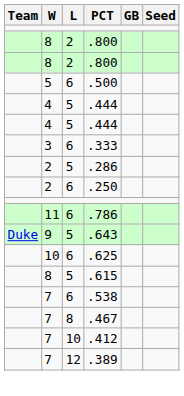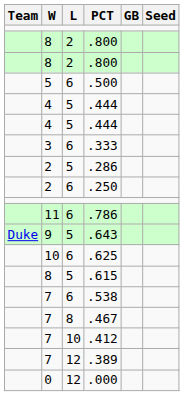 <table class=wikitable>
 <tr>
 <th>Team</th>
 <th>W</th>
 <th>L</th>
 <th>PCT</th>
 <th>GB</th>
 <th>Seed</th>
 </tr>
 <tr>
 <td colspan=6></td>
 </tr>
 <tr bgcolor="#ccffcc">
 <td></td>
 <td>8</td>
 <td>2</td>
 <td>.800</td>
 <td></td>
 <td></td>
 </tr>
 <tr bgcolor="#ccffcc">
 <td></td>
 <td>8</td>
 <td>2</td>
 <td>.800</td>
 <td></td>
 <td></td>
 </tr>
 <tr>
 <td></td>
 <td>5</td>
 <td>6</td>
 <td>.500</td>
 <td></td>
 <td></td>
 </tr>
 <tr>
 <td></td>
 <td>4</td>
 <td>5</td>
 <td>.444</td>
 <td></td>
 <td></td>
 </tr>
 <tr>
 <td></td>
 <td>4</td>
 <td>5</td>
 <td>.444</td>
 <td></td>
 <td></td>
 </tr>
 <tr>
 <td></td>
 <td>3</td>
 <td>6</td>
 <td>.333</td>
 <td></td>
 <td></td>
 </tr>
 <tr>
 <td></td>
 <td>2</td>
 <td>5</td>
 <td>.286</td>
 <td></td>
 <td></td>
 </tr>
 <tr>
 <td></td>
 <td>2</td>
 <td>6</td>
 <td>.250</td>
 <td></td>
 <td></td>
 </tr>
 <tr>
 <td colspan=6></td>
 </tr>
 <tr bgcolor="#ccffcc">
 <td></td>
 <td>11</td>
 <td>6</td>
 <td>.786</td>
 <td></td>
 <td></td>
 </tr>
 <tr bgcolor="#ccffcc">
 <td><a href='#'>Duke</a></td>
 <td>9</td>
 <td>5</td>
 <td>.643</td>
 <td></td>
 <td></td>
 </tr>
 <tr>
 <td></td>
 <td>10</td>
 <td>6</td>
 <td>.625</td>
 <td></td>
 <td></td>
 </tr>
 <tr>
 <td></td>
 <td>8</td>
 <td>5</td>
 <td>.615</td>
 <td></td>
 <td></td>
 </tr>
 <tr>
 <td></td>
 <td>7</td>
 <td>6</td>
 <td>.538</td>
 <td></td>
 <td></td>
 </tr>
 <tr>
 <td></td>
 <td>7</td>
 <td>8</td>
 <td>.467</td>
 <td></td>
 <td></td>
 </tr>
 <tr>
 <td></td>
 <td>7</td>
 <td>10</td>
 <td>.412</td>
 <td></td>
 <td></td>
 </tr>
 <tr>
 <td></td>
 <td>7</td>
 <td>12</td>
 <td>.389</td>
 <td></td>
 <td></td>
 </tr>
+<tr>
+<td></td>
+<td>0</td>
+<td>12</td>
+<td>.000</td>
+<td></td>
+<td></td>
+</tr>
 </table>
